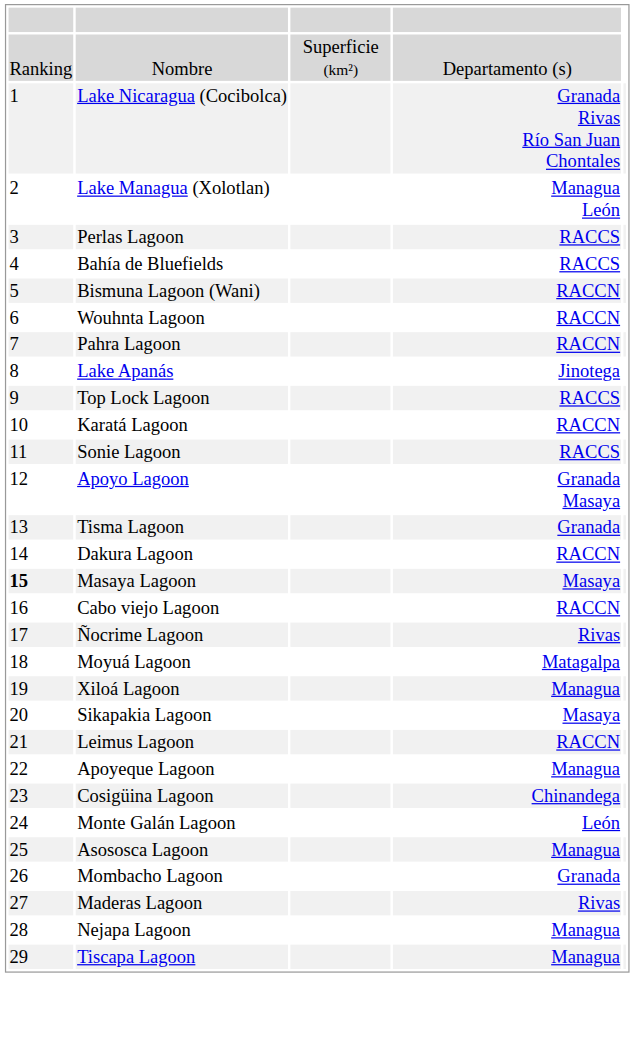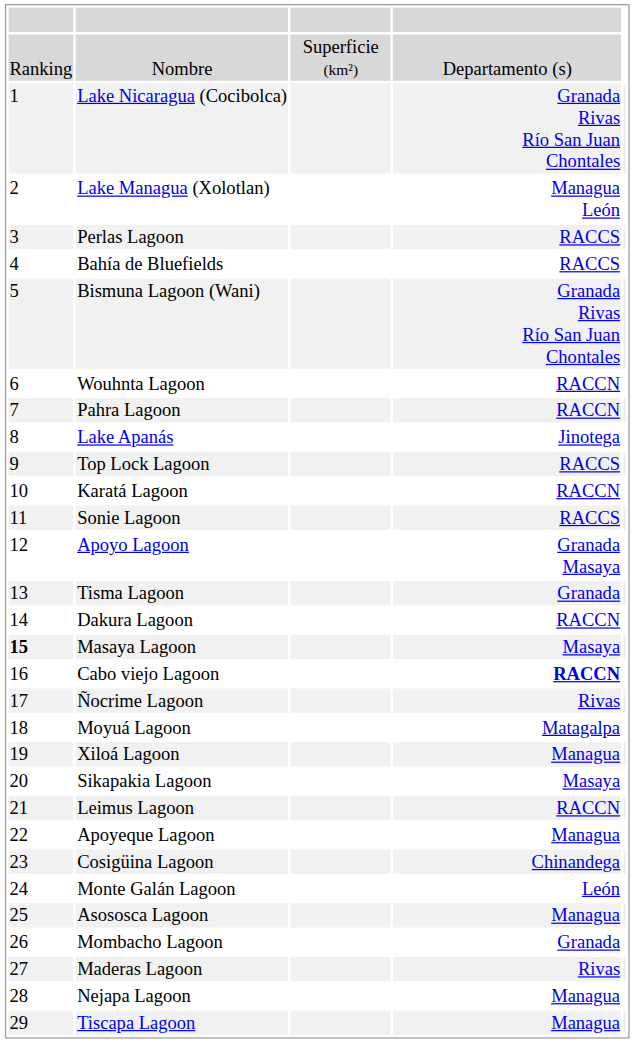 <table class="sortable" border="0" align="center" valign="top" style="vertical-align:top; border: 1px solid #999; background-color:#FFFFFF; font-size:95%">
 <tr bgcolor=#D8D8D8 align=center>
 <th> </th>
 <th></th>
 <th></th>
 <th></th>
 </tr>
 <tr bgcolor=#D8D8D8 valign=bottom  align=center>
 <td>Ranking</td>
 <td>Nombre</td>
 <td width=80>Superficie<br><small>(km²)</small></td>
 <td width=185>Departamento (s)</td>
 </tr>
 <tr valign=top bgcolor=#F15F15F15>
 <td>1</td>
 <td><a href='#'>Lake Nicaragua</a> (Cocibolca)</td>
 <td align=right></td>
 <td align=right><a href='#'>Granada</a> <br> <a href='#'>Rivas</a> <br> <a href='#'>Río San Juan</a> <br> <a href='#'>Chontales</a></td>
 <td></td>
 </tr>
 <tr valign=top>
 <td>2</td>
 <td><a href='#'>Lake Managua</a> (Xolotlan)</td>
 <td align=right></td>
 <td align=right><a href='#'>Managua</a> <br> <a href='#'>León</a></td>
 <td></td>
 </tr>
 <tr valign=top bgcolor=#F15F15F15>
 <td>3</td>
 <td>Perlas Lagoon</td>
 <td align=right></td>
 <td align=right><a href='#'>RACCS</a></td>
 <td></td>
 </tr>
 <tr valign=top>
 <td>4</td>
 <td>Bahía de Bluefields</td>
 <td align=right></td>
 <td align=right><a href='#'>RACCS</a></td>
 <td></td>
 </tr>
 <tr valign=top bgcolor=#F15F15F15>
 <td>5</td>
 <td>Bismuna Lagoon (Wani)</td>
 <td align=right></td>
-<td align=right><a href='#'>RACCN</a></td>
+<td align=right><a href='#'>Granada</a> <br> <a href='#'>Rivas</a> <br> <a href='#'>Río San Juan</a> <br> <a href='#'>Chontales</a></td>
 <td></td>
 </tr>
 <tr valign=top>
 <td>6</td>
 <td>Wouhnta Lagoon</td>
 <td align=right></td>
 <td align=right><a href='#'>RACCN</a></td>
 <td></td>
 </tr>
 <tr valign=top bgcolor=#F15F15F15>
 <td>7</td>
 <td>Pahra Lagoon</td>
 <td align=right></td>
 <td align=right><a href='#'>RACCN</a></td>
 <td></td>
 </tr>
 <tr valign=top>
 <td>8</td>
 <td><a href='#'>Lake Apanás</a></td>
 <td align=right></td>
 <td align=right><a href='#'>Jinotega</a></td>
 <td></td>
 </tr>
 <tr valign=top bgcolor=#F15F15F15>
 <td>9</td>
 <td>Top Lock Lagoon</td>
 <td align=right></td>
 <td align=right><a href='#'>RACCS</a></td>
 <td></td>
 </tr>
 <tr valign=top>
 <td>10</td>
 <td>Karatá Lagoon</td>
 <td align=right></td>
 <td align=right><a href='#'>RACCN</a></td>
 <td></td>
 </tr>
 <tr valign=top bgcolor=#F15F15F15>
 <td>11</td>
 <td>Sonie Lagoon</td>
 <td align=right></td>
 <td align=right><a href='#'>RACCS</a></td>
 <td></td>
 </tr>
 <tr valign=top>
 <td>12</td>
 <td><a href='#'>Apoyo Lagoon</a></td>
 <td align=right></td>
 <td align=right><a href='#'>Granada</a><br> <a href='#'>Masaya</a></td>
 <td></td>
 </tr>
 <tr valign=top bgcolor=#F15F15F15>
 <td>13</td>
 <td>Tisma Lagoon</td>
 <td align=right></td>
 <td align=right><a href='#'>Granada</a></td>
 <td></td>
 </tr>
 <tr valign=top>
 <td>14</td>
 <td>Dakura Lagoon</td>
 <td align=right></td>
 <td align=right><a href='#'>RACCN</a></td>
 <td></td>
 </tr>
 <tr valign=top bgcolor=#F15F15F15>
 <td><strong>15</strong></td>
 <td>Masaya Lagoon</td>
 <td align=right></td>
 <td align=right><a href='#'>Masaya</a></td>
 <td></td>
 </tr>
 <tr valign=top>
 <td>16</td>
 <td>Cabo viejo Lagoon</td>
 <td align=right></td>
-<td align=right><a href='#'>RACCN</a></td>
+<td align=right><strong><a href='#'>RACCN</a></strong></td>
 <td></td>
 </tr>
 <tr valign=top bgcolor=#F15F15F15>
 <td>17</td>
 <td>Ñocrime Lagoon</td>
 <td align=right></td>
 <td align=right><a href='#'>Rivas</a></td>
 <td></td>
 </tr>
 <tr valign=top>
 <td>18</td>
 <td>Moyuá Lagoon</td>
 <td align=right></td>
 <td align=right><a href='#'>Matagalpa</a></td>
 <td></td>
 </tr>
 <tr valign=top bgcolor=#F15F15F15>
 <td>19</td>
 <td>Xiloá Lagoon</td>
 <td align=right></td>
 <td align=right><a href='#'>Managua</a></td>
 <td></td>
 </tr>
 <tr valign=top>
 <td>20</td>
 <td>Sikapakia Lagoon</td>
 <td align=right></td>
 <td align=right><a href='#'>Masaya</a></td>
 <td></td>
 </tr>
 <tr valign=top bgcolor=#F15F15F15>
 <td>21</td>
 <td>Leimus Lagoon</td>
 <td align=right></td>
 <td align=right><a href='#'>RACCN</a></td>
 <td></td>
 </tr>
 <tr valign=top>
 <td>22</td>
 <td>Apoyeque Lagoon</td>
 <td align=right></td>
 <td align=right><a href='#'>Managua</a></td>
 <td></td>
 </tr>
 <tr valign=top bgcolor=#F15F15F15>
 <td>23</td>
 <td>Cosigüina Lagoon</td>
 <td align=right></td>
 <td align=right><a href='#'>Chinandega</a></td>
 <td></td>
 </tr>
 <tr valign=top>
 <td>24</td>
 <td>Monte Galán Lagoon</td>
 <td align=right></td>
 <td align=right><a href='#'>León</a></td>
 <td></td>
 </tr>
 <tr valign=top bgcolor=#F15F15F15>
 <td>25</td>
 <td>Asososca Lagoon</td>
 <td align=right></td>
 <td align=right><a href='#'>Managua</a></td>
 <td></td>
 </tr>
 <tr valign=top>
 <td>26</td>
 <td>Mombacho Lagoon</td>
 <td align=right></td>
 <td align=right><a href='#'>Granada</a></td>
 <td></td>
 </tr>
 <tr valign=top bgcolor=#F15F15F15>
 <td>27</td>
 <td>Maderas Lagoon</td>
 <td align=right></td>
 <td align=right><a href='#'>Rivas</a></td>
 <td></td>
 </tr>
 <tr valign=top>
 <td>28</td>
 <td>Nejapa Lagoon</td>
 <td align=right></td>
 <td align=right><a href='#'>Managua</a></td>
 <td></td>
 </tr>
 <tr valign=top bgcolor=#F15F15F15>
 <td>29</td>
 <td><a href='#'>Tiscapa Lagoon</a></td>
 <td align=right></td>
 <td align=right><a href='#'>Managua</a></td>
 <td></td>
 </tr>
 </table>
